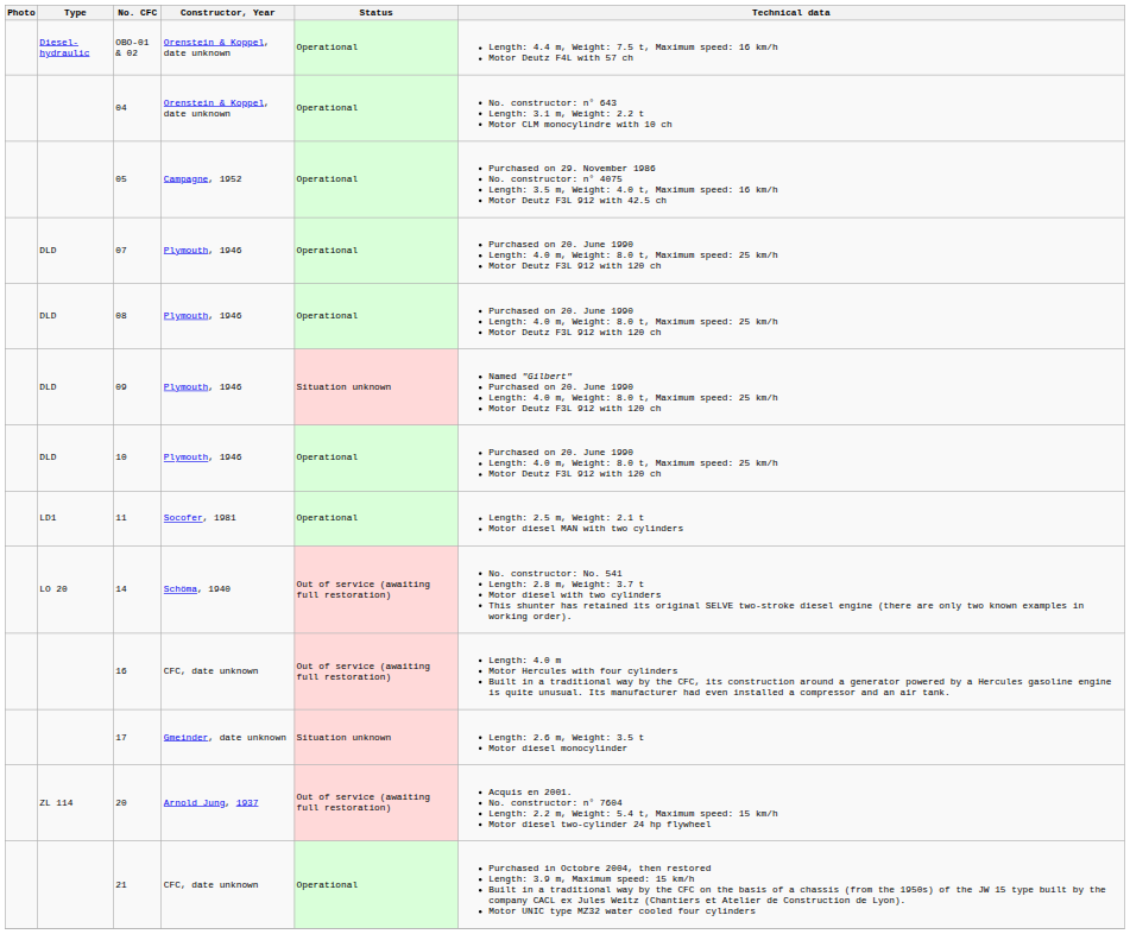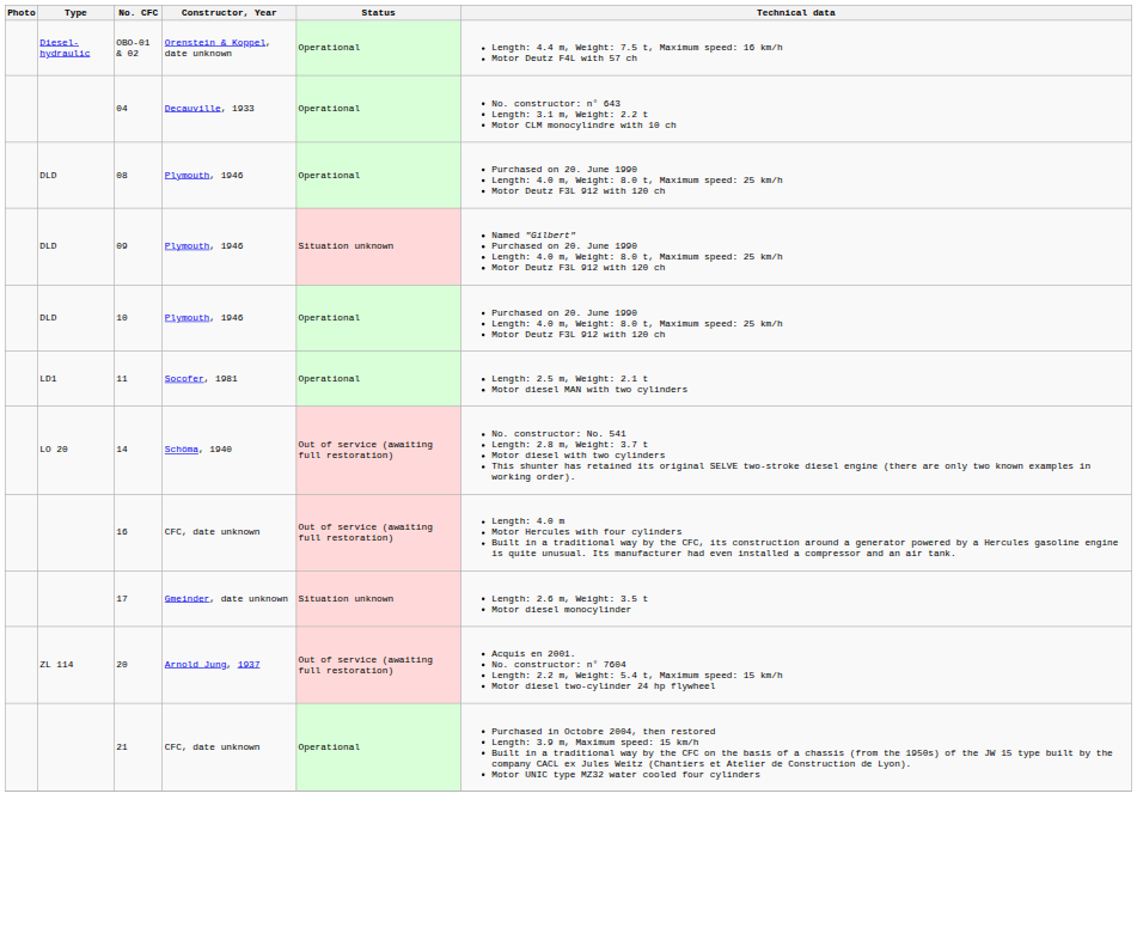 <table class="wikitable centre">
 <tr>
 <th>Photo</th>
 <th>Type</th>
 <th>No. CFC</th>
 <th>Constructor, Year</th>
 <th>Status</th>
 <th>Technical data</th>
 </tr>
 <tr>
 <td></td>
 <td><a href='#'>Diesel-hydraulic</a></td>
 <td>OBO-01 & 02</td>
 <td><a href='#'>Orenstein & Koppel</a>, date unknown</td>
 <td bgcolor="#d9ffd9">Operational</td>
 <td><br><ul><li>Length: 4.4 m, Weight: 7.5 t, Maximum speed: 16 km/h</li><li>Motor Deutz F4L with 57 ch</li></ul></td>
 </tr>
 <tr>
 <td></td>
 <td></td>
 <td>04</td>
-<td><a href='#'>Orenstein & Koppel</a>, date unknown</td>
+<td><a href='#'>Decauville</a>, 1933</td>
 <td bgcolor="#d9ffd9">Operational</td>
 <td><br><ul><li>No. constructor: n° 643</li><li>Length: 3.1 m, Weight: 2.2 t</li><li>Motor CLM monocylindre with 10 ch</li></ul></td>
-</tr>
-<tr>
-<td></td>
-<td></td>
-<td>05</td>
-<td><a href='#'>Campagne</a>, 1952</td>
-<td bgcolor="#d9ffd9">Operational</td>
-<td><br><ul><li>Purchased on 29. November 1986</li><li>No. constructor: n° 4075</li><li>Length: 3.5 m, Weight: 4.0 t, Maximum speed: 16 km/h</li><li>Motor Deutz F3L 912 with 42.5 ch</li></ul></td>
-</tr>
-<tr>
-<td></td>
-<td>DLD</td>
-<td>07</td>
-<td><a href='#'>Plymouth</a>, 1946</td>
-<td bgcolor="#d9ffd9">Operational</td>
-<td><br><ul><li>Purchased on 20. June 1990</li><li>Length: 4.0 m, Weight: 8.0 t, Maximum speed: 25 km/h</li><li>Motor Deutz F3L 912 with 120 ch</li></ul></td>
 </tr>
 <tr>
 <td></td>
 <td>DLD</td>
 <td>08</td>
 <td><a href='#'>Plymouth</a>, 1946</td>
 <td bgcolor="#d9ffd9">Operational</td>
 <td><br><ul><li>Purchased on 20. June 1990</li><li>Length: 4.0 m, Weight: 8.0 t, Maximum speed: 25 km/h</li><li>Motor Deutz F3L 912 with 120 ch</li></ul></td>
 </tr>
 <tr>
 <td></td>
 <td>DLD</td>
 <td>09</td>
 <td><a href='#'>Plymouth</a>, 1946</td>
 <td bgcolor="#ffd9d9">Situation unknown</td>
 <td><br><ul><li>Named <em>"Gilbert"</em></li><li>Purchased on 20. June 1990</li><li>Length: 4.0 m, Weight: 8.0 t, Maximum speed: 25 km/h</li><li>Motor Deutz F3L 912 with 120 ch</li></ul></td>
 </tr>
 <tr>
 <td></td>
 <td>DLD</td>
 <td>10</td>
 <td><a href='#'>Plymouth</a>, 1946</td>
 <td bgcolor="#d9ffd9">Operational</td>
 <td><br><ul><li>Purchased on 20. June 1990</li><li>Length: 4.0 m, Weight: 8.0 t, Maximum speed: 25 km/h</li><li>Motor Deutz F3L 912 with 120 ch</li></ul></td>
 </tr>
 <tr>
 <td></td>
 <td>LD1</td>
 <td>11</td>
 <td><a href='#'>Socofer</a>, 1981</td>
 <td bgcolor="#d9ffd9">Operational</td>
 <td><br><ul><li>Length: 2.5 m, Weight: 2.1 t</li><li>Motor diesel MAN with two cylinders</li></ul></td>
 </tr>
 <tr>
 <td></td>
 <td>LO 20</td>
 <td>14</td>
 <td><a href='#'>Schöma</a>, 1940</td>
 <td bgcolor="#ffd9d9">Out of service (awaiting full restoration)</td>
 <td><br><ul><li>No. constructor: No. 541</li><li>Length: 2.8 m, Weight: 3.7 t</li><li>Motor diesel with two cylinders</li><li>This shunter has retained its original SELVE two-stroke diesel engine (there are only two known examples in working order).</li></ul></td>
 </tr>
 <tr>
 <td></td>
 <td></td>
 <td>16</td>
 <td>CFC, date unknown</td>
 <td bgcolor="#ffd9d9">Out of service (awaiting full restoration)</td>
 <td><br><ul><li>Length: 4.0 m</li><li>Motor Hercules with four cylinders</li><li>Built in a traditional way by the CFC, its construction around a generator powered by a Hercules gasoline engine is quite unusual. Its manufacturer had even installed a compressor and an air tank.</li></ul></td>
 </tr>
 <tr>
 <td></td>
 <td></td>
 <td>17</td>
 <td><a href='#'>Gmeinder</a>, date unknown</td>
 <td bgcolor="#ffd9d9">Situation unknown</td>
 <td><br><ul><li>Length: 2.6 m, Weight: 3.5 t</li><li>Motor	diesel monocylinder</li></ul></td>
 </tr>
 <tr>
 <td></td>
 <td>ZL 114</td>
 <td>20</td>
 <td><a href='#'>Arnold Jung</a>, <a href='#'>1937</a></td>
 <td bgcolor="#ffd9d9">Out of service (awaiting full restoration)</td>
 <td><br><ul><li>Acquis en 2001.</li><li>No. constructor: n° 7604</li><li>Length: 2.2 m, Weight: 5.4 t, Maximum speed: 15 km/h</li><li>Motor	diesel two-cylinder 24 hp flywheel</li></ul></td>
 </tr>
 <tr>
 <td></td>
 <td></td>
 <td>21</td>
 <td>CFC, date unknown</td>
 <td bgcolor="#d9ffd9">Operational</td>
 <td><br><ul><li>Purchased in Octobre 2004, then restored</li><li>Length: 3.9 m, Maximum speed: 15 km/h</li><li>Built in a traditional way by the CFC on the basis of a chassis (from the 1950s) of the JW 15 type built by the company CACL ex Jules Weitz (Chantiers et Atelier de Construction de Lyon).</li><li>Motor UNIC type MZ32 water cooled four cylinders</li></ul></td>
 </tr>
 <tr>
 </tr>
 </table>
